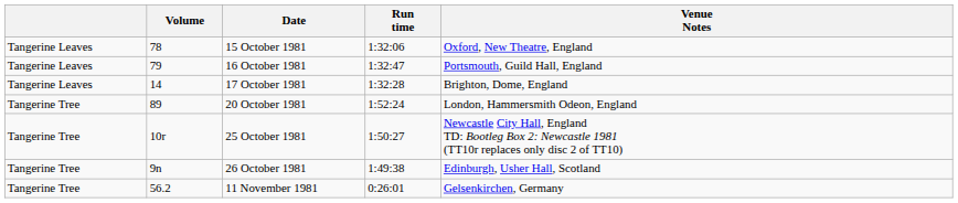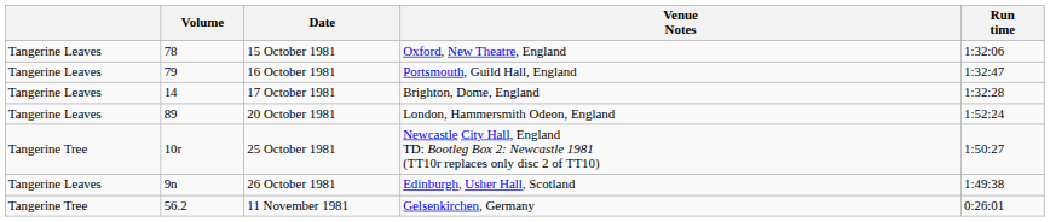 <table class="wikitable" style="width: 100%;">
 <tr>
 <th style="width: 15%;"></th>
 <th style="width: 8%;">Volume</th>
 <th style="width: 15%;">Date</th>
+<th>Venue<br>Notes</th>
 <th style="width: 8%;">Run<br>time</th>
-<th>Venue<br>Notes</th>
 </tr>
 <tr>
 <td>Tangerine Leaves</td>
 <td>78</td>
 <td>15 October 1981</td>
+<td><a href='#'>Oxford</a>, <a href='#'>New Theatre</a>, England</td>
 <td>1:32:06</td>
-<td><a href='#'>Oxford</a>, <a href='#'>New Theatre</a>, England</td>
 </tr>
 <tr>
 <td>Tangerine Leaves</td>
 <td>79</td>
 <td>16 October 1981</td>
+<td><a href='#'>Portsmouth</a>, Guild Hall, England</td>
 <td>1:32:47</td>
-<td><a href='#'>Portsmouth</a>, Guild Hall, England</td>
 </tr>
 <tr>
 <td>Tangerine Leaves</td>
 <td>14</td>
 <td>17 October 1981</td>
+<td>Brighton, Dome, England</td>
 <td>1:32:28</td>
-<td>Brighton, Dome, England</td>
 </tr>
 <tr>
-<td>Tangerine Tree</td>
+<td>Tangerine Leaves</td>
 <td>89</td>
 <td>20 October 1981</td>
+<td>London, Hammersmith Odeon, England</td>
 <td>1:52:24</td>
-<td>London, Hammersmith Odeon, England</td>
 </tr>
 <tr>
 <td>Tangerine Tree</td>
 <td>10r</td>
 <td>25 October 1981</td>
+<td><a href='#'>Newcastle</a> <a href='#'>City Hall</a>, England<br>TD: <em>Bootleg Box 2: Newcastle 1981</em><br>(TT10r replaces only disc 2 of TT10)</td>
 <td>1:50:27</td>
-<td><a href='#'>Newcastle</a> <a href='#'>City Hall</a>, England<br>TD: <em>Bootleg Box 2: Newcastle 1981</em><br>(TT10r replaces only disc 2 of TT10)</td>
 </tr>
 <tr>
-<td>Tangerine Tree</td>
+<td>Tangerine Leaves</td>
 <td>9n</td>
 <td>26 October 1981</td>
+<td><a href='#'>Edinburgh</a>, <a href='#'>Usher Hall</a>, Scotland</td>
 <td>1:49:38</td>
-<td><a href='#'>Edinburgh</a>, <a href='#'>Usher Hall</a>, Scotland</td>
 </tr>
 <tr>
 <td>Tangerine Tree</td>
 <td>56.2</td>
 <td>11 November 1981</td>
+<td><a href='#'>Gelsenkirchen</a>, Germany</td>
 <td>0:26:01</td>
-<td><a href='#'>Gelsenkirchen</a>, Germany</td>
 </tr>
 </table>
